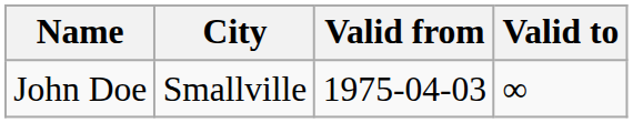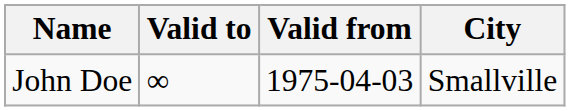 <table class="wikitable">
 <tr>
 <th>Name</th>
+<th>Valid to</th>
+<th>Valid from</th>
 <th>City</th>
-<th>Valid from</th>
-<th>Valid to</th>
 </tr>
 <tr>
 <td>John Doe</td>
+<td>∞</td>
+<td>1975-04-03</td>
 <td>Smallville</td>
-<td>1975-04-03</td>
-<td>∞</td>
 </tr>
 </table>
